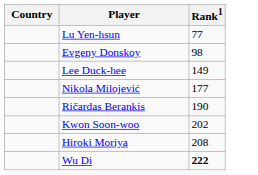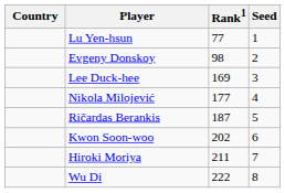 <table class="sortable wikitable">
 <tr>
 <th width="70">Country</th>
 <th width="175">Player</th>
 <th>Rank<sup>1</sup></th>
+<th>Seed</th>
 </tr>
 <tr>
 <td></td>
 <td><a href='#'>Lu Yen-hsun</a></td>
 <td>77</td>
+<td>1</td>
 </tr>
 <tr>
 <td></td>
 <td><a href='#'>Evgeny Donskoy</a></td>
 <td>98</td>
+<td>2</td>
 </tr>
 <tr>
 <td></td>
 <td><a href='#'>Lee Duck-hee</a></td>
-<td>149</td>
+<td>169</td>
+<td>3</td>
 </tr>
 <tr>
 <td></td>
 <td><a href='#'>Nikola Milojević</a></td>
 <td>177</td>
+<td>4</td>
 </tr>
 <tr>
 <td></td>
 <td><a href='#'>Ričardas Berankis</a></td>
-<td>190</td>
+<td>187</td>
+<td>5</td>
 </tr>
 <tr>
 <td></td>
 <td><a href='#'>Kwon Soon-woo</a></td>
 <td>202</td>
+<td>6</td>
 </tr>
 <tr>
 <td></td>
 <td><a href='#'>Hiroki Moriya</a></td>
-<td>208</td>
+<td>211</td>
+<td>7</td>
 </tr>
 <tr>
 <td></td>
 <td><a href='#'>Wu Di</a></td>
-<td><strong>222</strong></td>
+<td>222</td>
+<td>8</td>
 </tr>
 </table>
